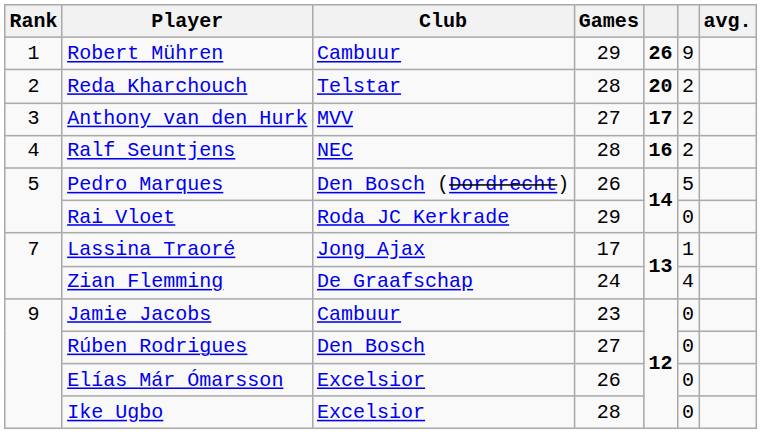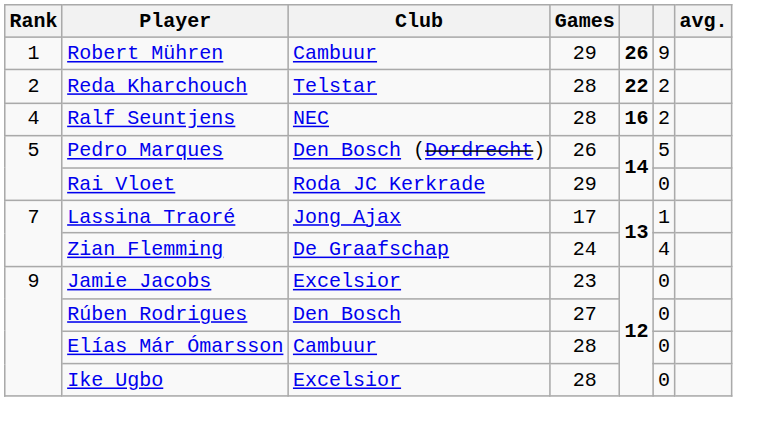 <table class="wikitable" style="text-align: center;">
 <tr>
 <th>Rank</th>
 <th>Player</th>
 <th>Club</th>
 <th>Games</th>
 <th></th>
 <th></th>
 <th>avg.</th>
 </tr>
 <tr>
 <td style="vertical-align: top;">1</td>
 <td style="text-align: left;"> <a href='#'>Robert Mühren</a></td>
 <td style="text-align: left;"><a href='#'>Cambuur</a></td>
 <td>29</td>
 <td><strong>26</strong></td>
 <td>9</td>
 <td></td>
 </tr>
 <tr>
 <td style="vertical-align: top;">2</td>
 <td style="text-align: left;"> <a href='#'>Reda Kharchouch</a></td>
 <td style="text-align: left;"><a href='#'>Telstar</a></td>
 <td>28</td>
-<td><strong>20</strong></td>
-<td>2</td>
-<td></td>
-</tr>
-<tr>
-<td style="vertical-align: top;">3</td>
-<td style="text-align: left;"> <a href='#'>Anthony van den Hurk</a></td>
-<td style="text-align: left;"><a href='#'>MVV</a></td>
-<td>27</td>
-<td><strong>17</strong></td>
+<td><strong>22</strong></td>
 <td>2</td>
 <td></td>
 </tr>
 <tr>
 <td style="vertical-align: top;">4</td>
 <td style="text-align: left;"> <a href='#'>Ralf Seuntjens</a></td>
 <td style="text-align: left;"><a href='#'>NEC</a></td>
 <td>28</td>
 <td><strong>16</strong></td>
 <td>2</td>
 <td></td>
 </tr>
 <tr>
 <td rowspan="2" style="vertical-align: top;">5</td>
 <td style="text-align: left;"> <a href='#'>Pedro Marques</a></td>
 <td style="text-align: left;"><a href='#'>Den Bosch</a> (<s><a href='#'>Dordrecht</a></s>)</td>
 <td>26</td>
 <td rowspan="2"><strong>14</strong></td>
 <td>5</td>
 <td></td>
 </tr>
 <tr>
 <td style="text-align: left;"> <a href='#'>Rai Vloet</a></td>
 <td style="text-align: left;"><a href='#'>Roda JC Kerkrade</a></td>
 <td>29</td>
 <td>0</td>
 <td></td>
 </tr>
 <tr>
 <td rowspan="2" style="vertical-align: top;">7</td>
 <td style="text-align: left;"> <a href='#'>Lassina Traoré</a></td>
 <td style="text-align: left;"><a href='#'>Jong Ajax</a></td>
 <td>17</td>
 <td rowspan="2"><strong>13</strong></td>
 <td>1</td>
 <td></td>
 </tr>
 <tr>
 <td style="text-align: left;"> <a href='#'>Zian Flemming</a></td>
 <td style="text-align: left;"><a href='#'>De Graafschap</a></td>
 <td>24</td>
 <td>4</td>
 <td></td>
 </tr>
 <tr>
 <td rowspan="4" style="vertical-align: top;">9</td>
 <td style="text-align: left;"> <a href='#'>Jamie Jacobs</a></td>
-<td style="text-align: left;"><a href='#'>Cambuur</a></td>
+<td style="text-align: left;"><a href='#'>Excelsior</a></td>
 <td>23</td>
 <td rowspan="4"><strong>12</strong></td>
 <td>0</td>
 <td></td>
 </tr>
 <tr>
 <td style="text-align: left;"> <a href='#'>Rúben Rodrigues</a></td>
 <td style="text-align: left;"><a href='#'>Den Bosch</a></td>
 <td>27</td>
 <td>0</td>
 <td></td>
 </tr>
 <tr>
 <td style="text-align: left;"> <a href='#'>Elías Már Ómarsson</a></td>
-<td style="text-align: left;"><a href='#'>Excelsior</a></td>
-<td>26</td>
+<td style="text-align: left;"><a href='#'>Cambuur</a></td>
+<td>28</td>
 <td>0</td>
 <td></td>
 </tr>
 <tr>
 <td style="text-align: left;"> <a href='#'>Ike Ugbo</a></td>
 <td style="text-align: left;"><a href='#'>Excelsior</a></td>
 <td>28</td>
 <td>0</td>
 <td></td>
 </tr>
 </table>
